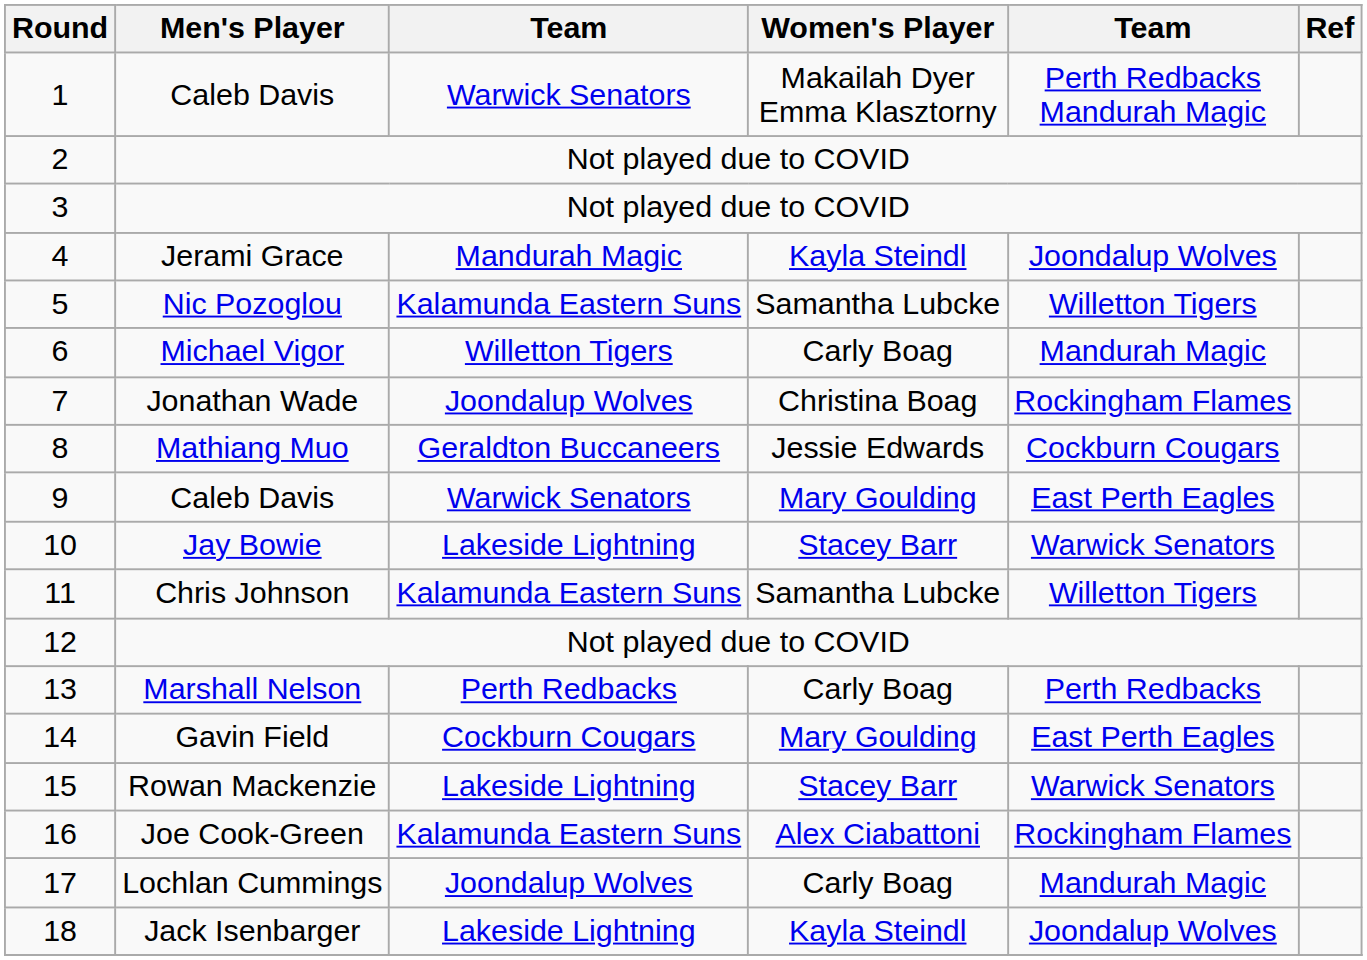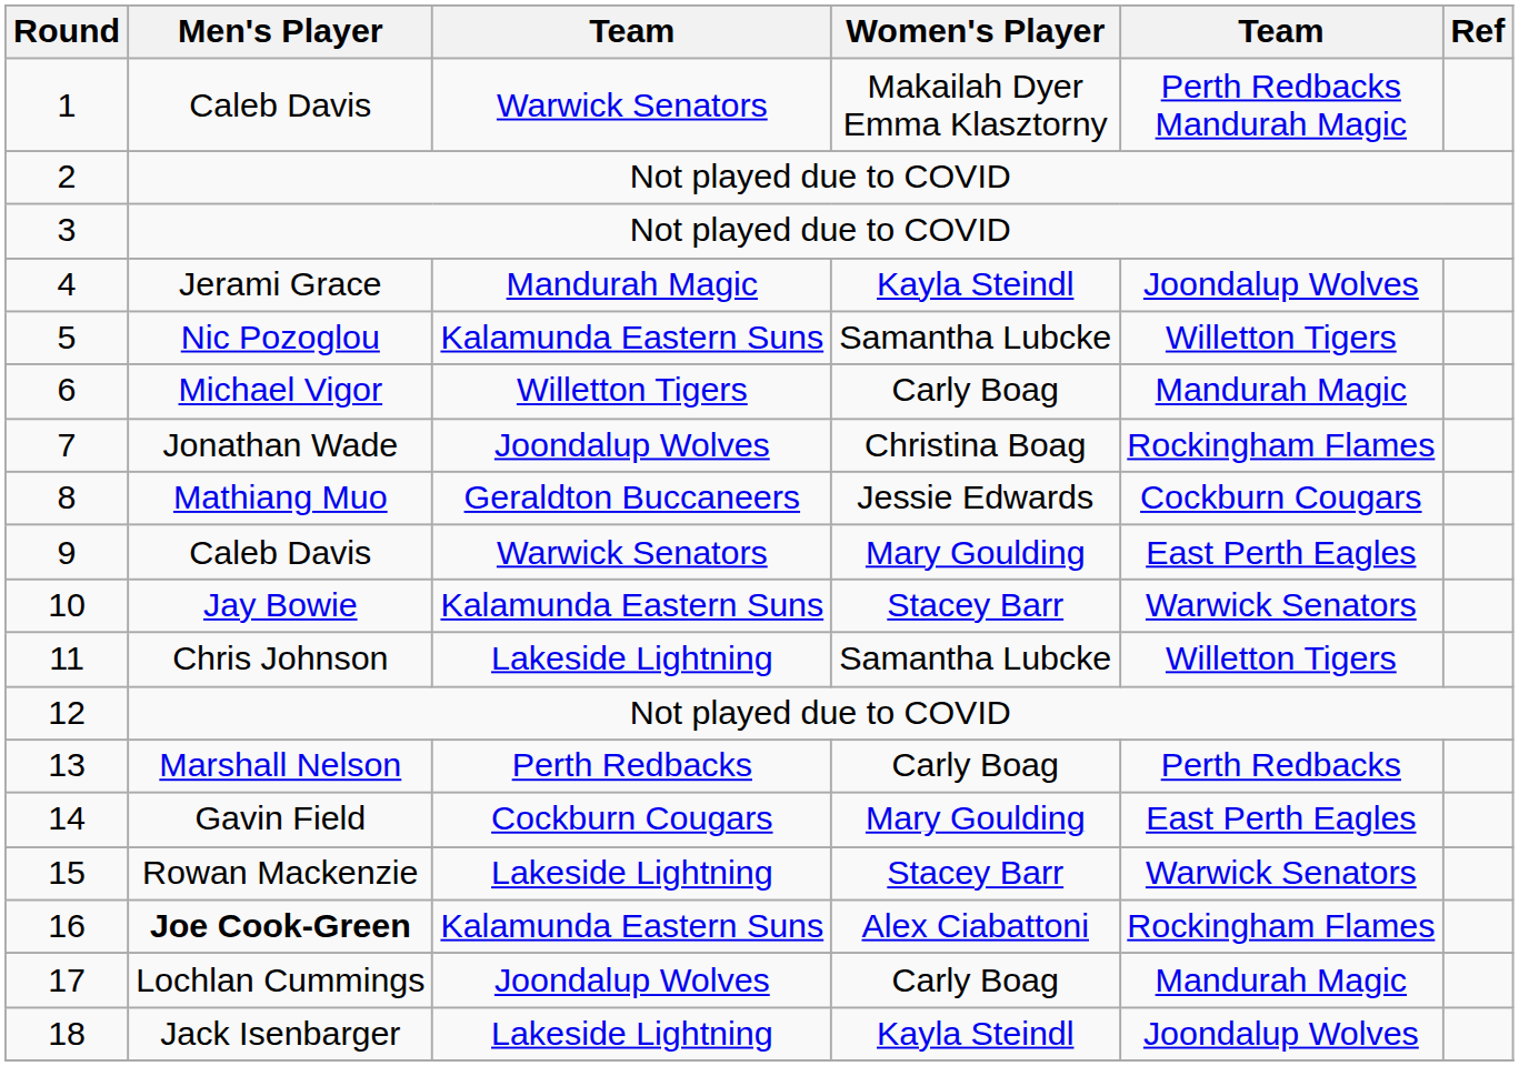 <table class="wikitable" style="text-align:center">
 <tr>
 <th>Round</th>
 <th>Men's Player</th>
 <th>Team</th>
 <th>Women's Player</th>
 <th>Team</th>
 <th>Ref</th>
 </tr>
 <tr>
 <td>1</td>
 <td>Caleb Davis</td>
 <td><a href='#'>Warwick Senators</a></td>
 <td>Makailah Dyer<br>Emma Klasztorny</td>
 <td><a href='#'>Perth Redbacks</a><br><a href='#'>Mandurah Magic</a></td>
 <td></td>
 </tr>
 <tr>
 <td>2</td>
 <td colspan=5>Not played due to COVID</td>
 </tr>
 <tr>
 <td>3</td>
 <td colspan=5>Not played due to COVID</td>
 </tr>
 <tr>
 <td>4</td>
 <td>Jerami Grace</td>
 <td><a href='#'>Mandurah Magic</a></td>
 <td><a href='#'>Kayla Steindl</a></td>
 <td><a href='#'>Joondalup Wolves</a></td>
 <td></td>
 </tr>
 <tr>
 <td>5</td>
 <td><a href='#'>Nic Pozoglou</a></td>
 <td><a href='#'>Kalamunda Eastern Suns</a></td>
 <td>Samantha Lubcke</td>
 <td><a href='#'>Willetton Tigers</a></td>
 <td></td>
 </tr>
 <tr>
 <td>6</td>
 <td><a href='#'>Michael Vigor</a></td>
 <td><a href='#'>Willetton Tigers</a></td>
 <td>Carly Boag</td>
 <td><a href='#'>Mandurah Magic</a></td>
 <td></td>
 </tr>
 <tr>
 <td>7</td>
 <td>Jonathan Wade</td>
 <td><a href='#'>Joondalup Wolves</a></td>
 <td>Christina Boag</td>
 <td><a href='#'>Rockingham Flames</a></td>
 <td></td>
 </tr>
 <tr>
 <td>8</td>
 <td><a href='#'>Mathiang Muo</a></td>
 <td><a href='#'>Geraldton Buccaneers</a></td>
 <td>Jessie Edwards</td>
 <td><a href='#'>Cockburn Cougars</a></td>
 <td></td>
 </tr>
 <tr>
 <td>9</td>
 <td>Caleb Davis</td>
 <td><a href='#'>Warwick Senators</a></td>
 <td><a href='#'>Mary Goulding</a></td>
 <td><a href='#'>East Perth Eagles</a></td>
 <td></td>
 </tr>
 <tr>
 <td>10</td>
 <td><a href='#'>Jay Bowie</a></td>
-<td><a href='#'>Lakeside Lightning</a></td>
+<td><a href='#'>Kalamunda Eastern Suns</a></td>
 <td><a href='#'>Stacey Barr</a></td>
 <td><a href='#'>Warwick Senators</a></td>
 <td></td>
 </tr>
 <tr>
 <td>11</td>
 <td>Chris Johnson</td>
-<td><a href='#'>Kalamunda Eastern Suns</a></td>
+<td><a href='#'>Lakeside Lightning</a></td>
 <td>Samantha Lubcke</td>
 <td><a href='#'>Willetton Tigers</a></td>
 <td></td>
 </tr>
 <tr>
 <td>12</td>
 <td colspan=5>Not played due to COVID</td>
 </tr>
 <tr>
 <td>13</td>
 <td><a href='#'>Marshall Nelson</a></td>
 <td><a href='#'>Perth Redbacks</a></td>
 <td>Carly Boag</td>
 <td><a href='#'>Perth Redbacks</a></td>
 <td></td>
 </tr>
 <tr>
 <td>14</td>
 <td>Gavin Field</td>
 <td><a href='#'>Cockburn Cougars</a></td>
 <td><a href='#'>Mary Goulding</a></td>
 <td><a href='#'>East Perth Eagles</a></td>
 <td></td>
 </tr>
 <tr>
 <td>15</td>
 <td>Rowan Mackenzie</td>
 <td><a href='#'>Lakeside Lightning</a></td>
 <td><a href='#'>Stacey Barr</a></td>
 <td><a href='#'>Warwick Senators</a></td>
 <td></td>
 </tr>
 <tr>
 <td>16</td>
-<td>Joe Cook-Green</td>
+<td><strong>Joe Cook-Green</strong></td>
 <td><a href='#'>Kalamunda Eastern Suns</a></td>
 <td><a href='#'>Alex Ciabattoni</a></td>
 <td><a href='#'>Rockingham Flames</a></td>
 <td></td>
 </tr>
 <tr>
 <td>17</td>
 <td>Lochlan Cummings</td>
 <td><a href='#'>Joondalup Wolves</a></td>
 <td>Carly Boag</td>
 <td><a href='#'>Mandurah Magic</a></td>
 <td></td>
 </tr>
 <tr>
 <td>18</td>
 <td>Jack Isenbarger</td>
 <td><a href='#'>Lakeside Lightning</a></td>
 <td><a href='#'>Kayla Steindl</a></td>
 <td><a href='#'>Joondalup Wolves</a></td>
 <td></td>
 </tr>
 <tr>
 </tr>
 </table>
